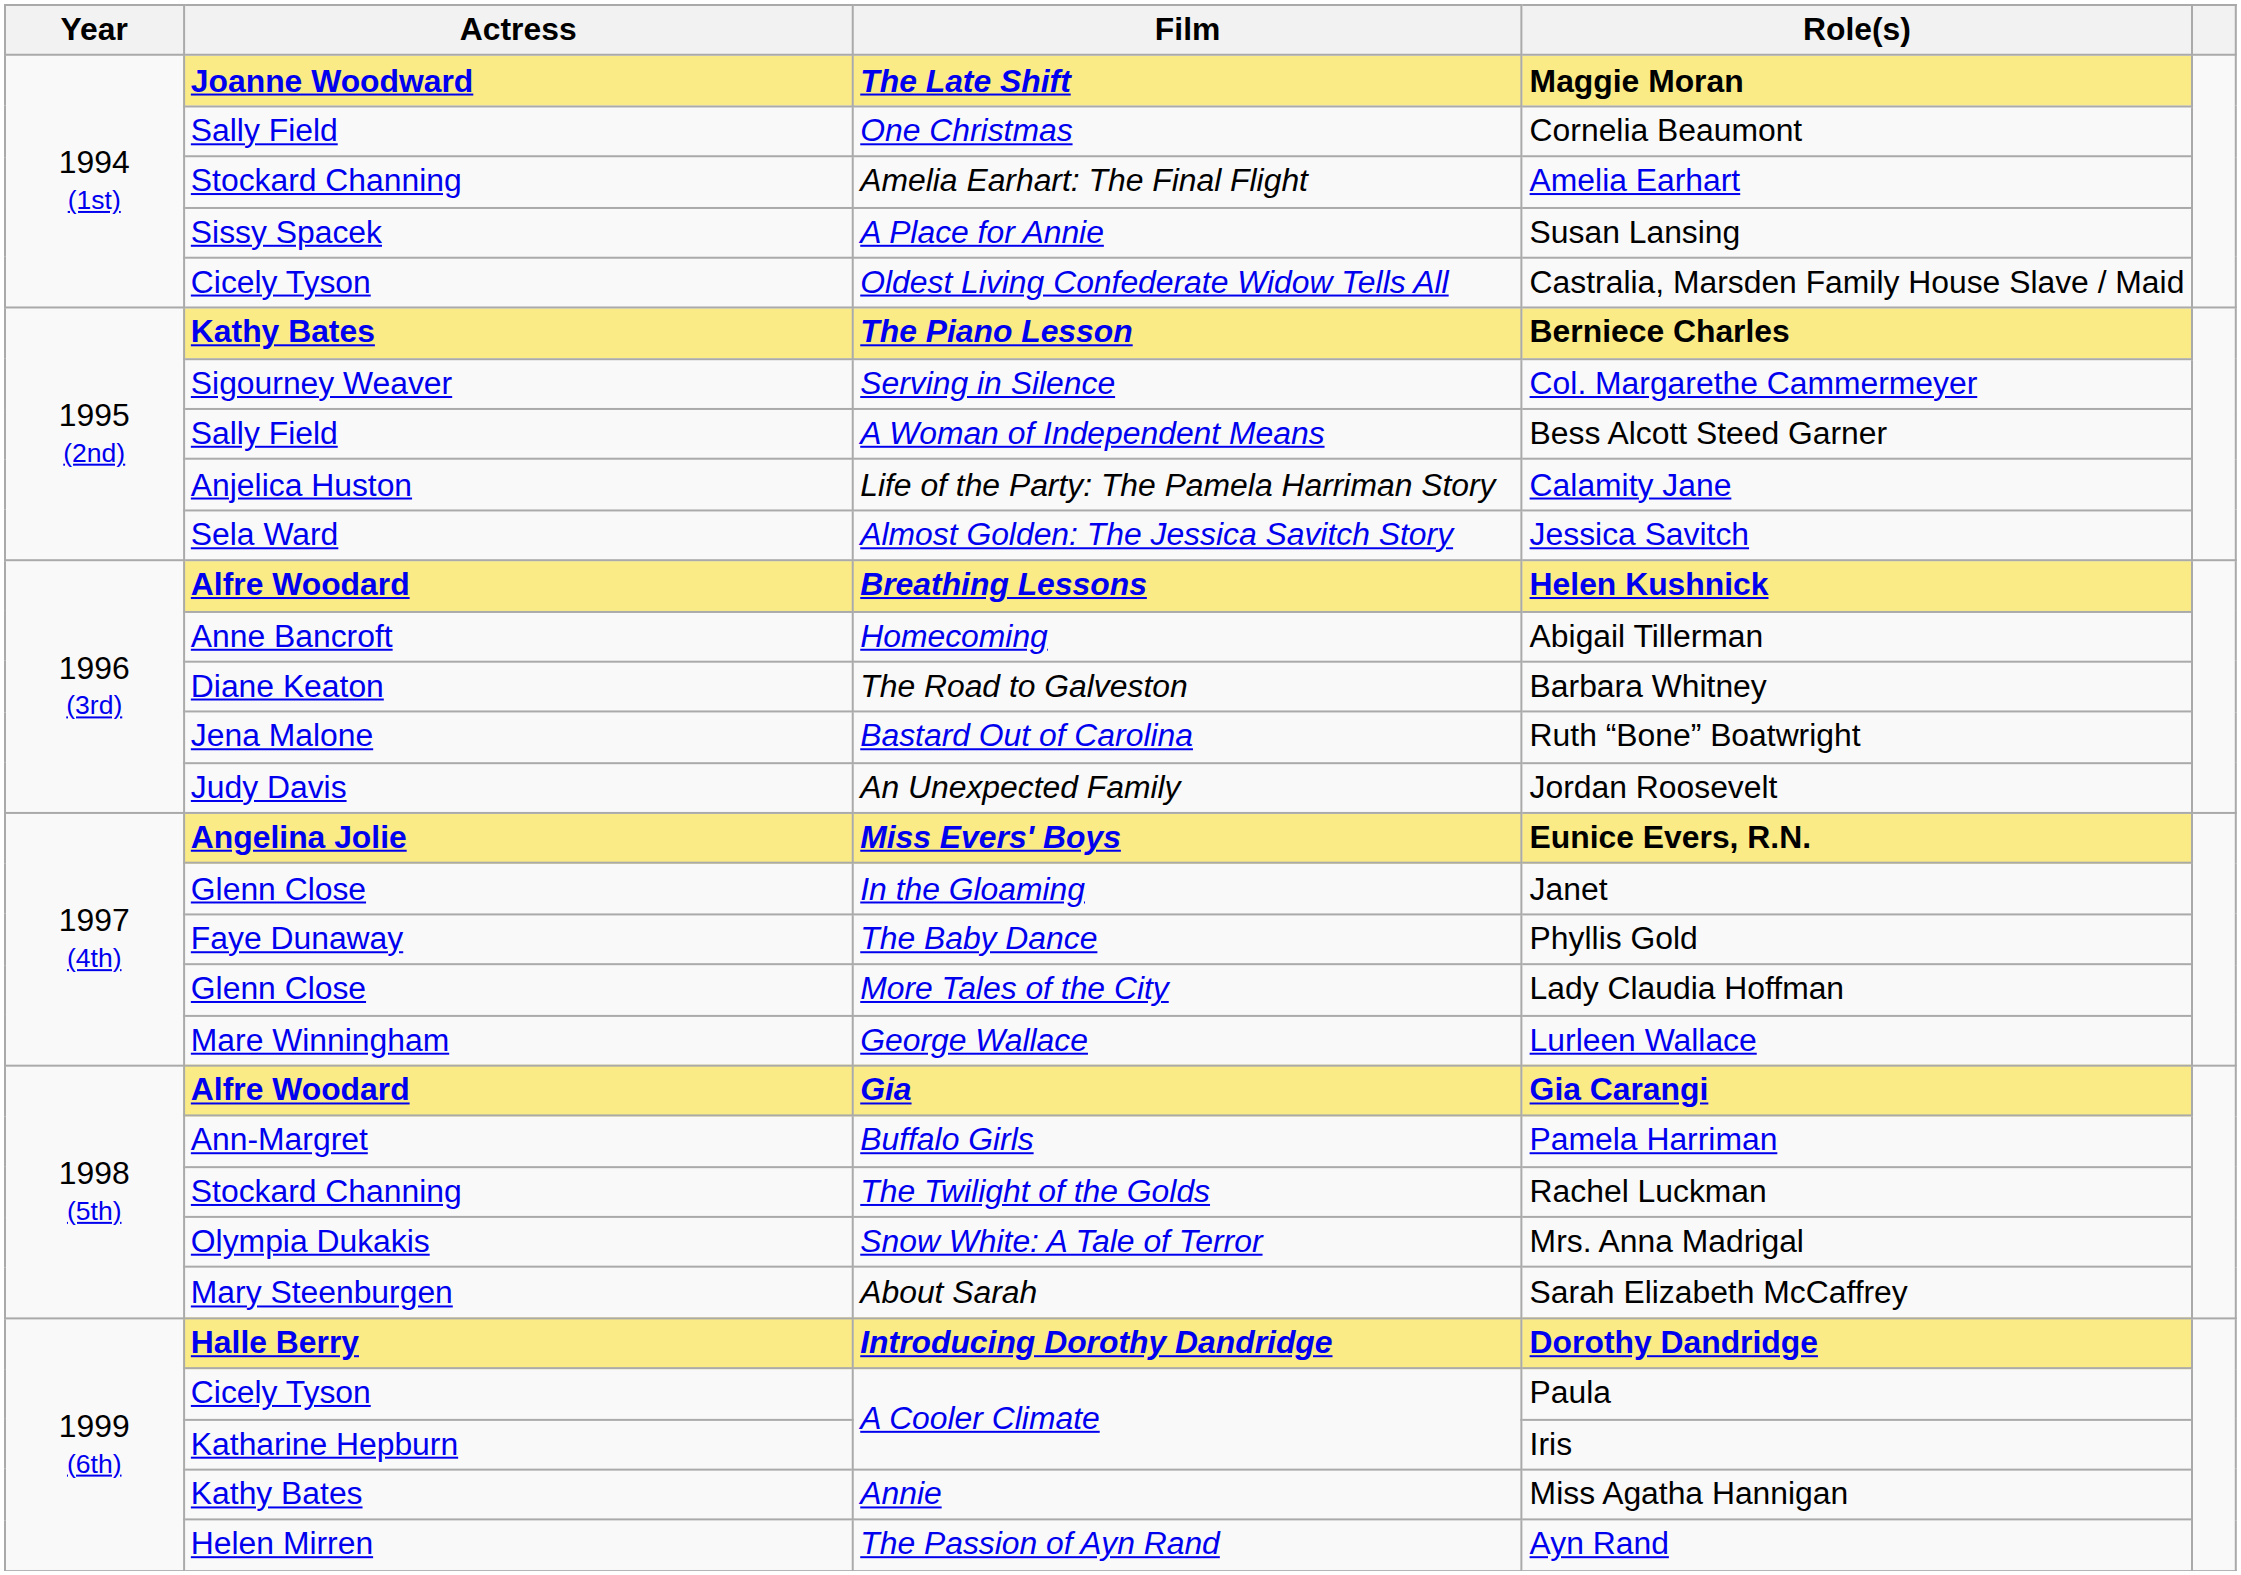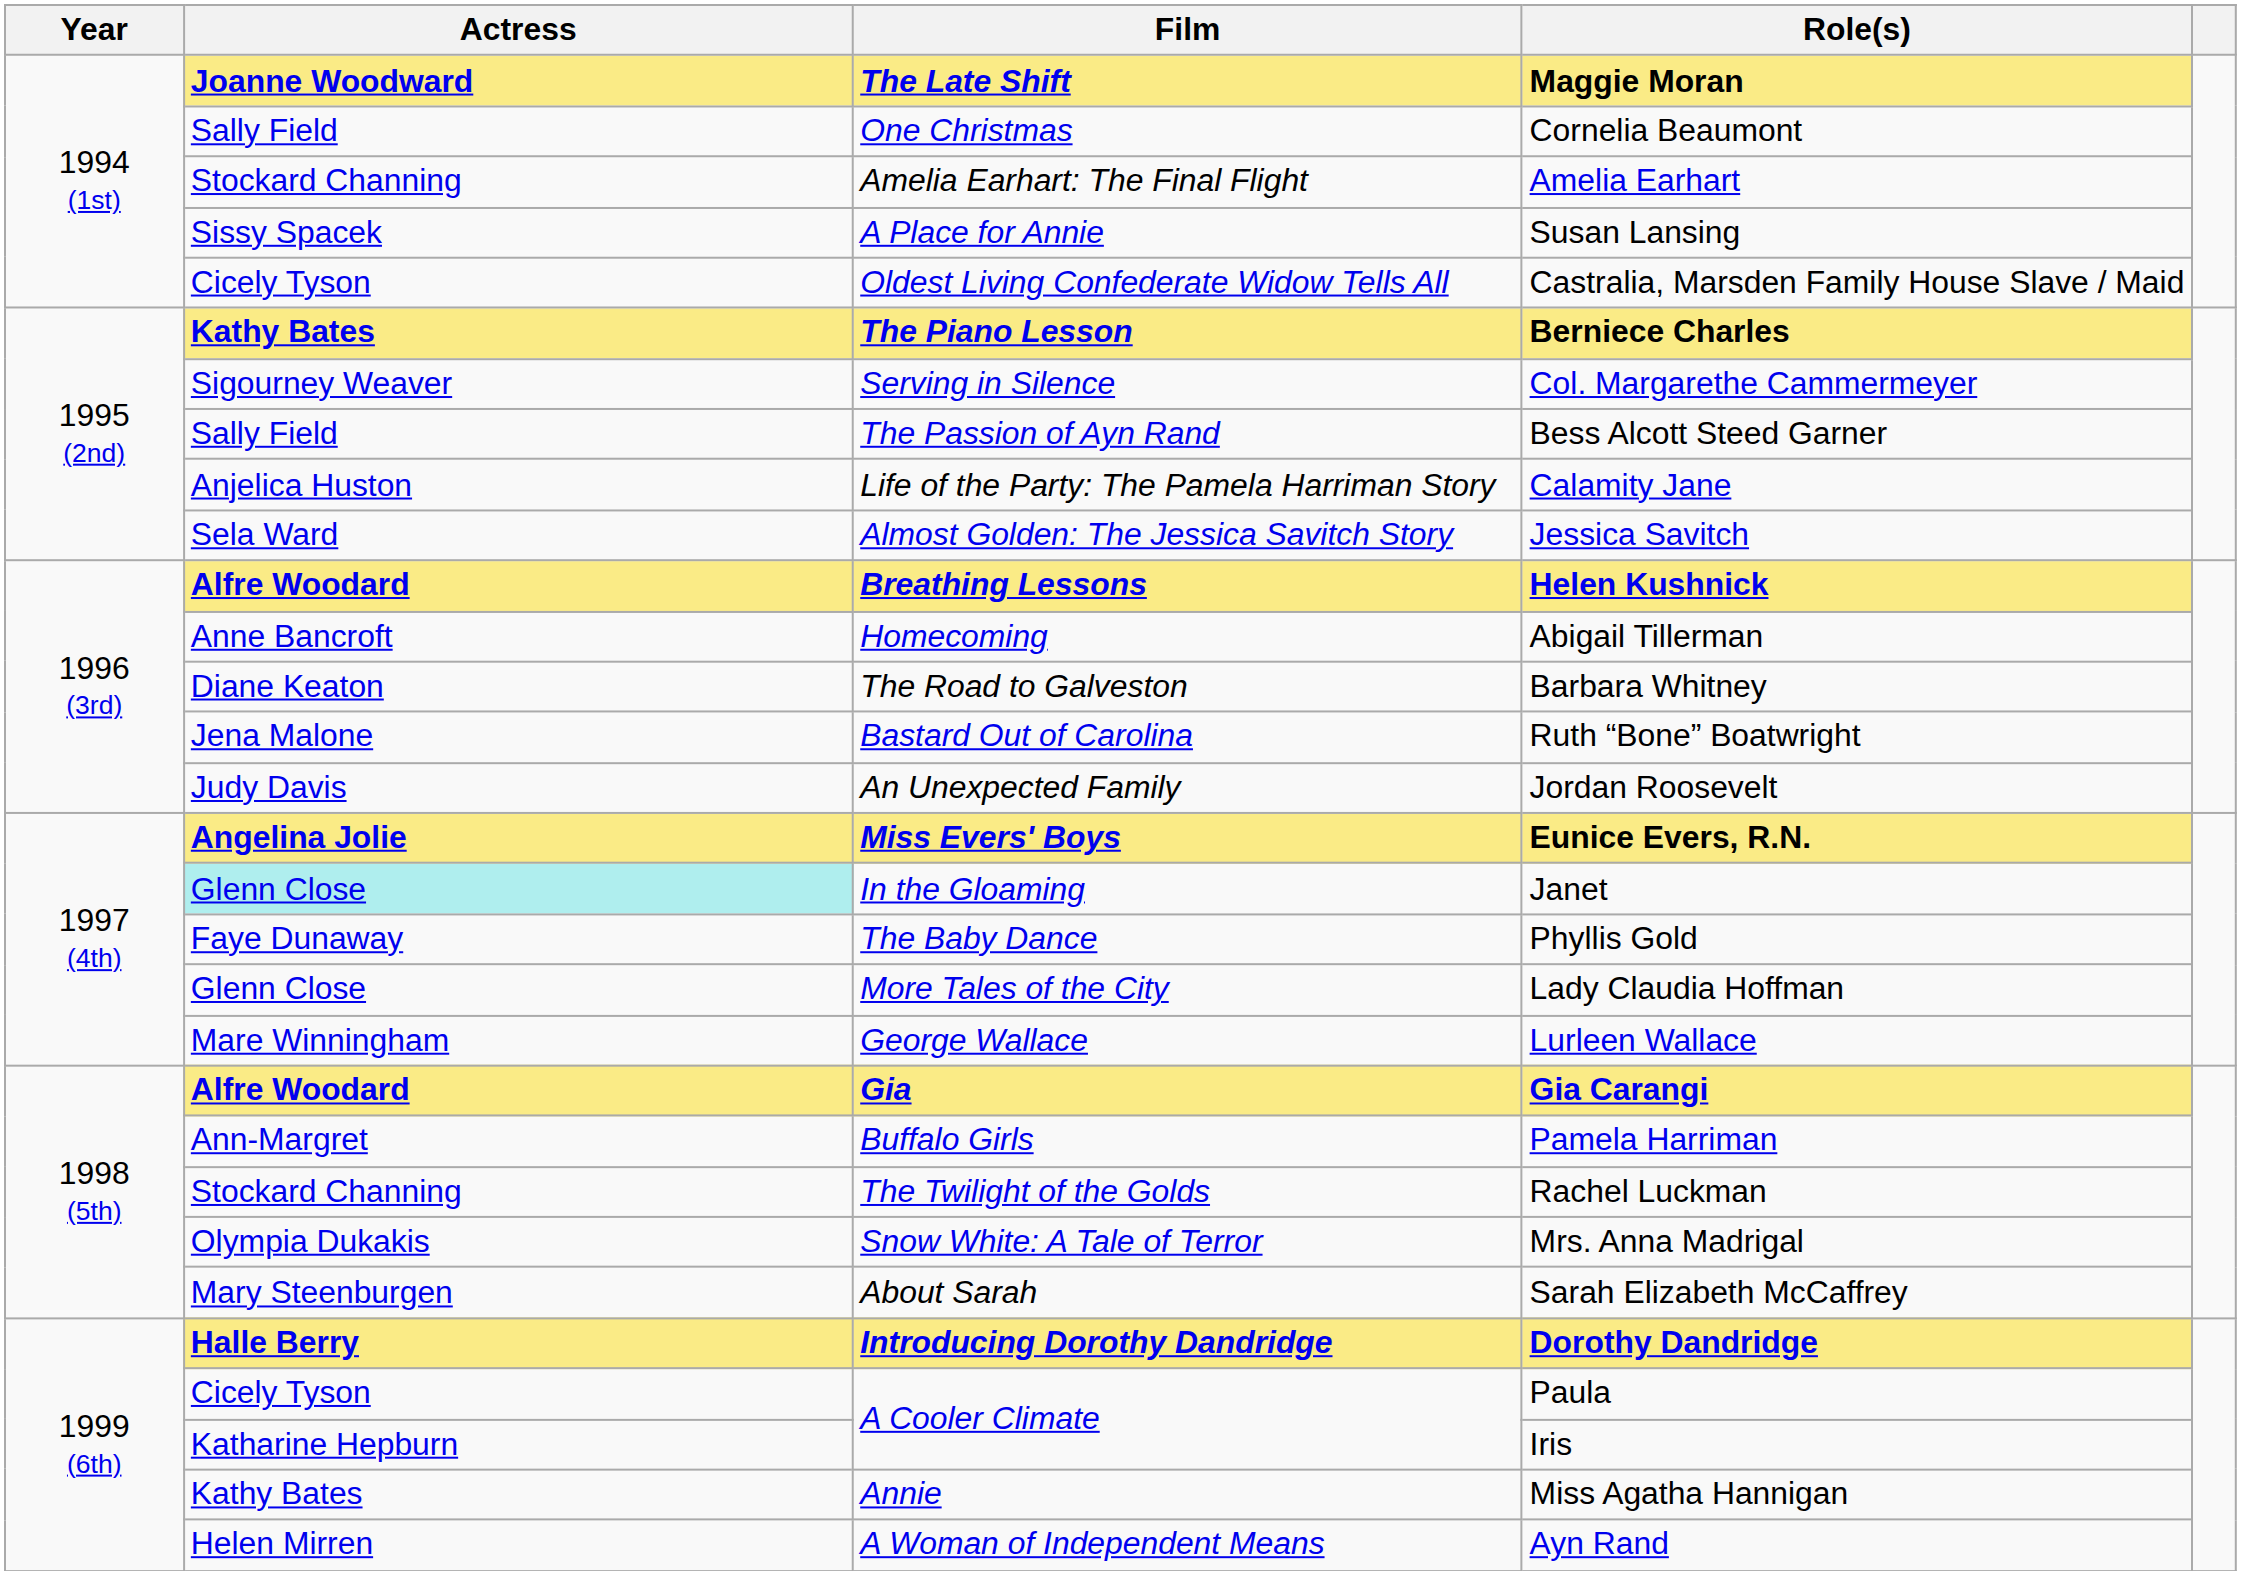 <table class="wikitable sortable" style="text-align:left;">
 <tr>
 <th scope="col" style="width:8%;">Year</th>
 <th scope="col" style="width:30%;">Actress</th>
 <th scope="col" style="width:30%;">Film</th>
 <th scope="col" style="width:30%;">Role(s)</th>
 <th class=unsortable><strong></strong></th>
 </tr>
 <tr>
 <td rowspan="5" align="center">1994<br><small><a href='#'>(1st)</a> </small></td>
 <td style="background:#FAEB86;"><strong><a href='#'>Joanne Woodward</a></strong></td>
 <td style="background:#FAEB86;"><strong><em><a href='#'>The Late Shift</a></em></strong></td>
 <td style="background:#FAEB86;"><strong>Maggie Moran</strong></td>
 <td rowspan=5></td>
 </tr>
 <tr>
 <td><a href='#'>Sally Field</a></td>
 <td><em><a href='#'>One Christmas</a></em></td>
 <td>Cornelia Beaumont</td>
 </tr>
 <tr>
 <td><a href='#'>Stockard Channing</a></td>
 <td><em>Amelia Earhart: The Final Flight</em></td>
 <td><a href='#'>Amelia Earhart</a></td>
 </tr>
 <tr>
 <td><a href='#'>Sissy Spacek</a></td>
 <td><em><a href='#'>A Place for Annie</a></em></td>
 <td>Susan Lansing</td>
 </tr>
 <tr>
 <td><a href='#'>Cicely Tyson</a></td>
 <td><em><a href='#'>Oldest Living Confederate Widow Tells All</a></em></td>
 <td>Castralia, Marsden Family House Slave / Maid</td>
 </tr>
 <tr>
 <td rowspan="5" align="center">1995<br><small><a href='#'>(2nd)</a> </small></td>
 <td style="background:#FAEB86;"><strong><a href='#'>Kathy Bates</a></strong></td>
 <td style="background:#FAEB86;"><strong><em><a href='#'>The Piano Lesson</a></em></strong></td>
 <td style="background:#FAEB86;"><strong>Berniece Charles</strong></td>
 <td rowspan=5></td>
 </tr>
 <tr>
 <td><a href='#'>Sigourney Weaver</a></td>
 <td><em><a href='#'>Serving in Silence</a></em></td>
 <td><a href='#'>Col. Margarethe Cammermeyer</a></td>
 </tr>
 <tr>
 <td><a href='#'>Sally Field</a></td>
-<td><em><a href='#'>A Woman of Independent Means</a></em></td>
+<td><em><a href='#'>The Passion of Ayn Rand</a></em></td>
 <td>Bess Alcott Steed Garner</td>
 </tr>
 <tr>
 <td><a href='#'>Anjelica Huston</a></td>
 <td><em>Life of the Party: The Pamela Harriman Story</em></td>
 <td><a href='#'>Calamity Jane</a></td>
 </tr>
 <tr>
 <td><a href='#'>Sela Ward</a></td>
 <td><em><a href='#'>Almost Golden: The Jessica Savitch Story</a></em></td>
 <td><a href='#'>Jessica Savitch</a></td>
 </tr>
 <tr>
 <td rowspan="5" align="center">1996<br><small><a href='#'>(3rd)</a> </small></td>
 <td style="background:#FAEB86;"><strong><a href='#'>Alfre Woodard</a></strong></td>
 <td style="background:#FAEB86;"><strong><em><a href='#'>Breathing Lessons</a></em></strong></td>
 <td style="background:#FAEB86;"><strong><a href='#'>Helen Kushnick</a></strong></td>
 <td rowspan=5></td>
 </tr>
 <tr>
 <td><a href='#'>Anne Bancroft</a></td>
 <td><em><a href='#'>Homecoming</a></em></td>
 <td>Abigail Tillerman</td>
 </tr>
 <tr>
 <td><a href='#'>Diane Keaton</a></td>
 <td><em>The Road to Galveston</em></td>
 <td>Barbara Whitney</td>
 </tr>
 <tr>
 <td><a href='#'>Jena Malone</a></td>
 <td><em><a href='#'>Bastard Out of Carolina</a></em></td>
 <td>Ruth “Bone” Boatwright</td>
 </tr>
 <tr>
 <td><a href='#'>Judy Davis</a></td>
 <td><em>An Unexpected Family</em></td>
 <td>Jordan Roosevelt</td>
 </tr>
 <tr>
 <td rowspan="5" align="center">1997<br><small><a href='#'>(4th)</a> </small></td>
 <td style="background:#FAEB86;"><strong><a href='#'>Angelina Jolie</a></strong></td>
 <td style="background:#FAEB86;"><strong><em><a href='#'>Miss Evers' Boys</a></em></strong></td>
 <td style="background:#FAEB86;"><strong>Eunice Evers, R.N.</strong></td>
 <td rowspan=5></td>
 </tr>
 <tr>
-<td><a href='#'>Glenn Close</a></td>
+<td style="background: paleturquoise;"><a href='#'>Glenn Close</a></td>
 <td><em><a href='#'>In the Gloaming</a></em></td>
 <td>Janet</td>
 </tr>
 <tr>
 <td><a href='#'>Faye Dunaway</a></td>
 <td><em><a href='#'>The Baby Dance</a></em></td>
 <td>Phyllis Gold</td>
 </tr>
 <tr>
 <td><a href='#'>Glenn Close</a></td>
 <td><em><a href='#'>More Tales of the City</a></em></td>
 <td>Lady Claudia Hoffman</td>
 </tr>
 <tr>
 <td><a href='#'>Mare Winningham</a></td>
 <td><em><a href='#'>George Wallace</a></em></td>
 <td><a href='#'>Lurleen Wallace</a></td>
 </tr>
 <tr>
 <td rowspan="5" align="center">1998<br><small><a href='#'>(5th)</a> </small></td>
 <td style="background:#FAEB86;"><strong><a href='#'>Alfre Woodard</a></strong></td>
 <td style="background:#FAEB86;"><strong><em><a href='#'>Gia</a></em></strong></td>
 <td style="background:#FAEB86;"><strong><a href='#'>Gia Carangi</a></strong></td>
 <td rowspan=5></td>
 </tr>
 <tr>
 <td><a href='#'>Ann-Margret</a></td>
 <td><em><a href='#'>Buffalo Girls</a></em></td>
 <td><a href='#'>Pamela Harriman</a></td>
 </tr>
 <tr>
 <td><a href='#'>Stockard Channing</a></td>
 <td><em><a href='#'>The Twilight of the Golds</a></em></td>
 <td>Rachel Luckman</td>
 </tr>
 <tr>
 <td><a href='#'>Olympia Dukakis</a></td>
 <td><em><a href='#'>Snow White: A Tale of Terror</a></em></td>
 <td>Mrs. Anna Madrigal</td>
 </tr>
 <tr>
 <td><a href='#'>Mary Steenburgen</a></td>
 <td><em>About Sarah</em></td>
 <td>Sarah Elizabeth McCaffrey</td>
 </tr>
 <tr>
 <td rowspan="5" align="center">1999<br><small><a href='#'>(6th)</a> </small></td>
 <td style="background:#FAEB86;"><strong><a href='#'>Halle Berry</a></strong></td>
 <td style="background:#FAEB86;"><strong><em><a href='#'>Introducing Dorothy Dandridge</a></em></strong></td>
 <td style="background:#FAEB86;"><strong><a href='#'>Dorothy Dandridge</a></strong></td>
 <td rowspan=5></td>
 </tr>
 <tr>
 <td><a href='#'>Cicely Tyson</a></td>
 <td rowspan="2"><em><a href='#'>A Cooler Climate</a></em></td>
 <td>Paula</td>
 </tr>
 <tr>
 <td><a href='#'>Katharine Hepburn</a></td>
 <td>Iris</td>
 </tr>
 <tr>
 <td><a href='#'>Kathy Bates</a></td>
 <td><em><a href='#'>Annie</a></em></td>
 <td>Miss Agatha Hannigan</td>
 </tr>
 <tr>
 <td><a href='#'>Helen Mirren</a></td>
-<td><em><a href='#'>The Passion of Ayn Rand</a></em></td>
+<td><em><a href='#'>A Woman of Independent Means</a></em></td>
 <td><a href='#'>Ayn Rand</a></td>
 </tr>
 </table>
